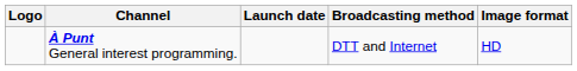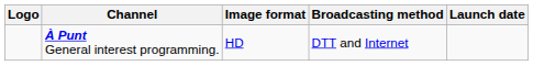 <table class="wikitable">
 <tr>
 <th>Logo</th>
 <th>Channel</th>
+<th>Image format</th>
+<th>Broadcasting method</th>
 <th>Launch date</th>
-<th>Broadcasting method</th>
-<th>Image format</th>
 </tr>
 <tr>
 <td></td>
 <td><strong><em><a href='#'>À Punt</a></em></strong><br>General interest programming.</td>
+<td><a href='#'>HD</a></td>
+<td><a href='#'>DTT</a> and <a href='#'>Internet</a></td>
 <td></td>
-<td><a href='#'>DTT</a> and <a href='#'>Internet</a></td>
-<td><a href='#'>HD</a></td>
 </tr>
 </table>
